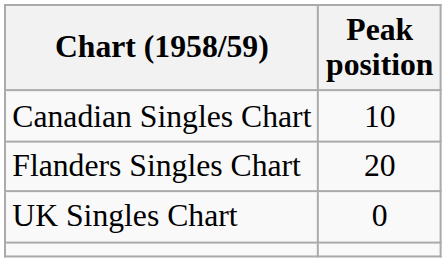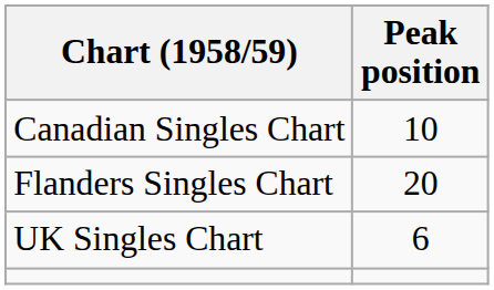 <table class="wikitable sortable">
 <tr>
 <th align="left">Chart (1958/59)</th>
 <th align="center">Peak<br>position</th>
 </tr>
 <tr>
 <td align="left">Canadian Singles Chart</td>
 <td align="center">10</td>
 </tr>
 <tr>
 <td align="left">Flanders Singles Chart</td>
 <td align="center">20</td>
 </tr>
 <tr>
 <td align="left">UK Singles Chart</td>
-<td align="center">0</td>
+<td align="center">6</td>
 </tr>
 <tr>
 <td></td>
 </tr>
 </table>
